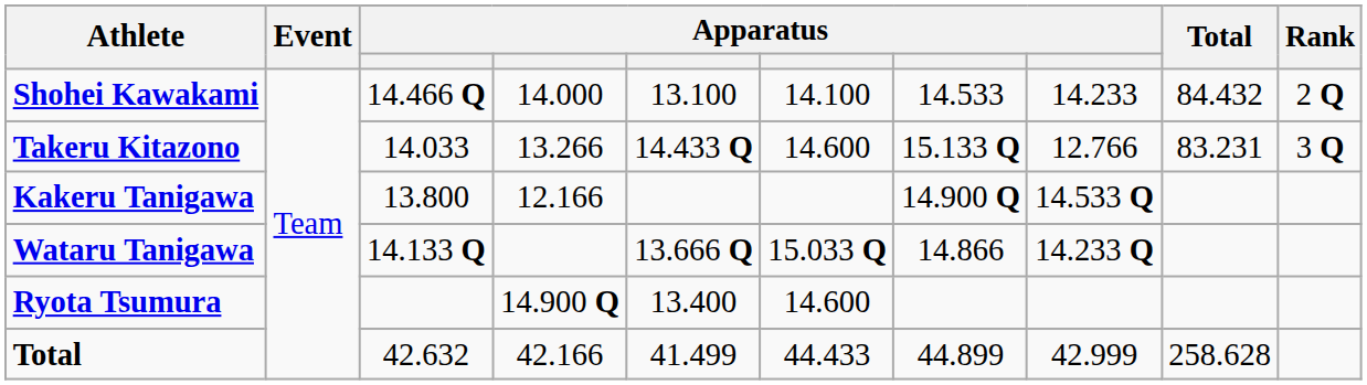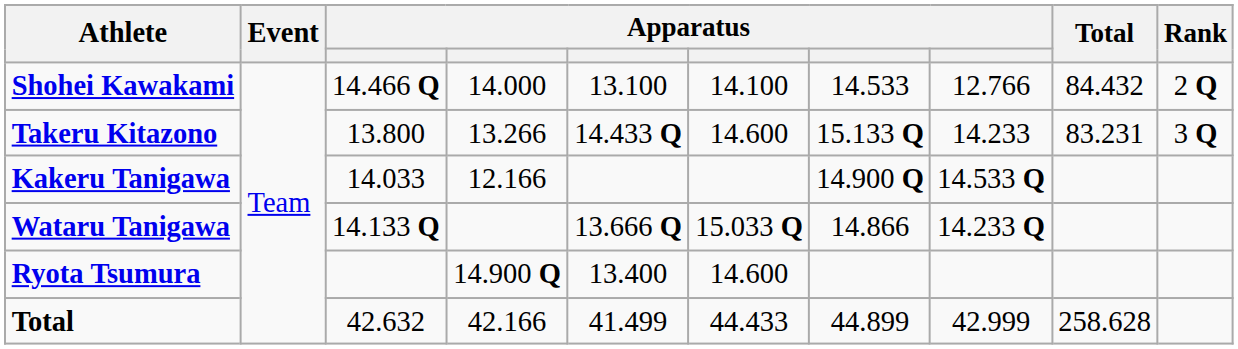 <table class="wikitable" style="font-size:90%">
 <tr>
 <th rowspan=2>Athlete</th>
 <th rowspan=2>Event</th>
 <th colspan=6 style="font-size:95%">Apparatus</th>
 <th rowspan=2 style="font-size:95%">Total</th>
 <th rowspan=2 style="font-size:95%">Rank</th>
 </tr>
 <tr style="font-size:95%">
 <th></th>
 <th></th>
 <th></th>
 <th></th>
 <th></th>
 <th></th>
 </tr>
 <tr align=center>
 <td align=left><strong><a href='#'>Shohei Kawakami</a></strong></td>
 <td align=left rowspan="6"><a href='#'>Team</a></td>
 <td>14.466 <strong>Q</strong></td>
 <td>14.000</td>
 <td>13.100</td>
 <td>14.100</td>
 <td>14.533</td>
-<td>14.233</td>
+<td>12.766</td>
 <td>84.432</td>
 <td>2 <strong>Q</strong></td>
 </tr>
 <tr align=center>
 <td align=left><strong><a href='#'>Takeru&nbsp;Kitazono</a></strong></td>
-<td>14.033</td>
+<td>13.800</td>
 <td>13.266</td>
 <td>14.433 <strong>Q</strong></td>
 <td>14.600</td>
 <td>15.133 <strong>Q</strong></td>
-<td>12.766</td>
+<td>14.233</td>
 <td>83.231</td>
 <td>3 <strong>Q</strong></td>
 </tr>
 <tr align=center>
 <td align=left><strong><a href='#'>Kakeru&nbsp;Tanigawa</a></strong></td>
-<td>13.800</td>
+<td>14.033</td>
 <td>12.166</td>
 <td></td>
 <td></td>
 <td>14.900 <strong>Q</strong></td>
 <td>14.533 <strong>Q</strong></td>
 <td></td>
 <td></td>
 </tr>
 <tr align=center>
 <td align=left><strong><a href='#'>Wataru&nbsp;Tanigawa</a></strong></td>
 <td>14.133 <strong>Q</strong></td>
 <td></td>
 <td>13.666 <strong>Q</strong></td>
 <td>15.033 <strong>Q</strong></td>
 <td>14.866</td>
 <td>14.233 <strong>Q</strong></td>
 <td></td>
 <td></td>
 </tr>
 <tr align=center>
 <td align=left><strong><a href='#'>Ryota&nbsp;Tsumura</a></strong></td>
 <td></td>
 <td>14.900 <strong>Q</strong></td>
 <td>13.400</td>
 <td>14.600</td>
 <td></td>
 <td></td>
 <td></td>
 <td></td>
 </tr>
 <tr align=center>
 <td align=left><strong>Total</strong></td>
 <td>42.632</td>
 <td>42.166</td>
 <td>41.499</td>
 <td>44.433</td>
 <td>44.899</td>
 <td>42.999</td>
 <td>258.628</td>
 <td></td>
 </tr>
 </table>
